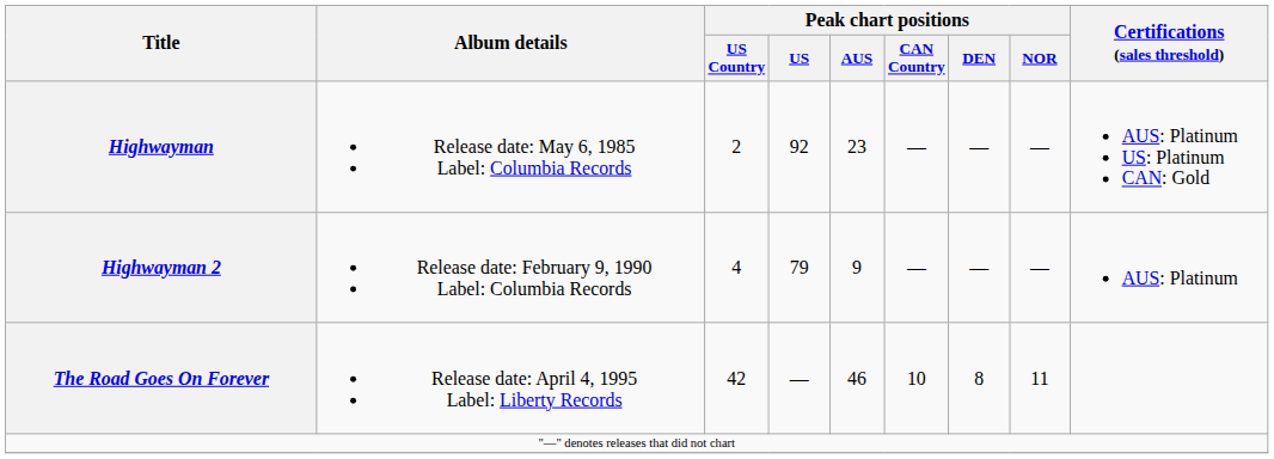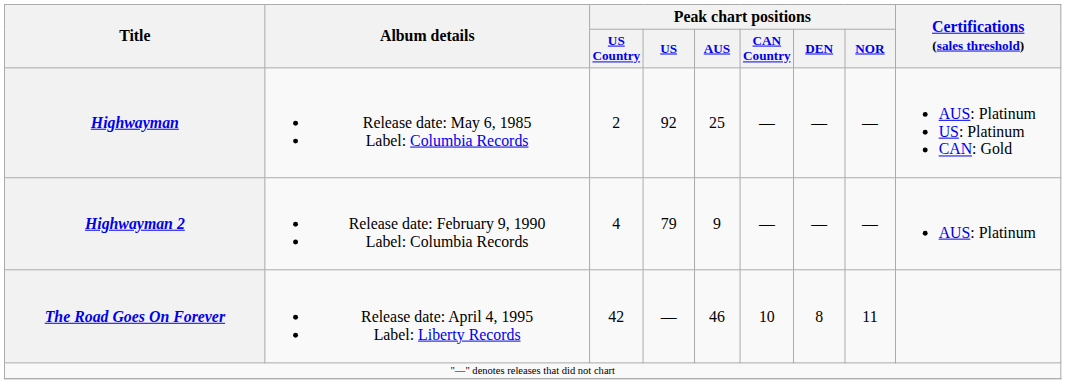 <table class="wikitable plainrowheaders" style="text-align:center;">
 <tr>
 <th rowspan="2" style="width:16em;">Title</th>
 <th rowspan="2" style="width:20em;">Album details</th>
 <th colspan="6">Peak chart positions</th>
 <th rowspan="2" style="width:10em;"><a href='#'>Certifications</a><br><small>(<a href='#'>sales threshold</a>)</small></th>
 </tr>
 <tr style="font-size:smaller;">
 <th width="45"><a href='#'>US Country</a><br></th>
 <th width="45"><a href='#'>US</a><br></th>
 <th width="40"><a href='#'>AUS</a><br></th>
 <th width="45"><a href='#'>CAN Country</a><br></th>
 <th width="45"><a href='#'>DEN</a></th>
 <th width="45"><a href='#'>NOR</a></th>
 </tr>
 <tr>
 <th scope="row"><em><a href='#'>Highwayman</a></em></th>
 <td><br><ul><li>Release date: May 6, 1985</li><li>Label: <a href='#'>Columbia Records</a></li></ul></td>
 <td>2</td>
 <td>92</td>
-<td>23</td>
+<td>25</td>
 <td>—</td>
 <td>—</td>
 <td>—</td>
 <td align="left"><br><ul><li><a href='#'>AUS</a>: Platinum</li><li><a href='#'>US</a>: Platinum</li><li><a href='#'>CAN</a>: Gold</li></ul></td>
 </tr>
 <tr>
 <th scope="row"><em><a href='#'>Highwayman 2</a></em></th>
 <td><br><ul><li>Release date: February 9, 1990</li><li>Label: Columbia Records</li></ul></td>
 <td>4</td>
 <td>79</td>
 <td>9</td>
 <td>—</td>
 <td>—</td>
 <td>—</td>
 <td align="left"><br><ul><li><a href='#'>AUS</a>: Platinum</li></ul></td>
 </tr>
 <tr>
 <th scope="row"><em><a href='#'>The Road Goes On Forever</a></em></th>
 <td><br><ul><li>Release date: April 4, 1995</li><li>Label: <a href='#'>Liberty Records</a></li></ul></td>
 <td>42</td>
 <td>—</td>
 <td>46</td>
 <td>10</td>
 <td>8</td>
 <td>11</td>
 <td></td>
 </tr>
 <tr>
 <td colspan="9" style="font-size:8pt">"—" denotes releases that did not chart</td>
 </tr>
 <tr>
 </tr>
 </table>
